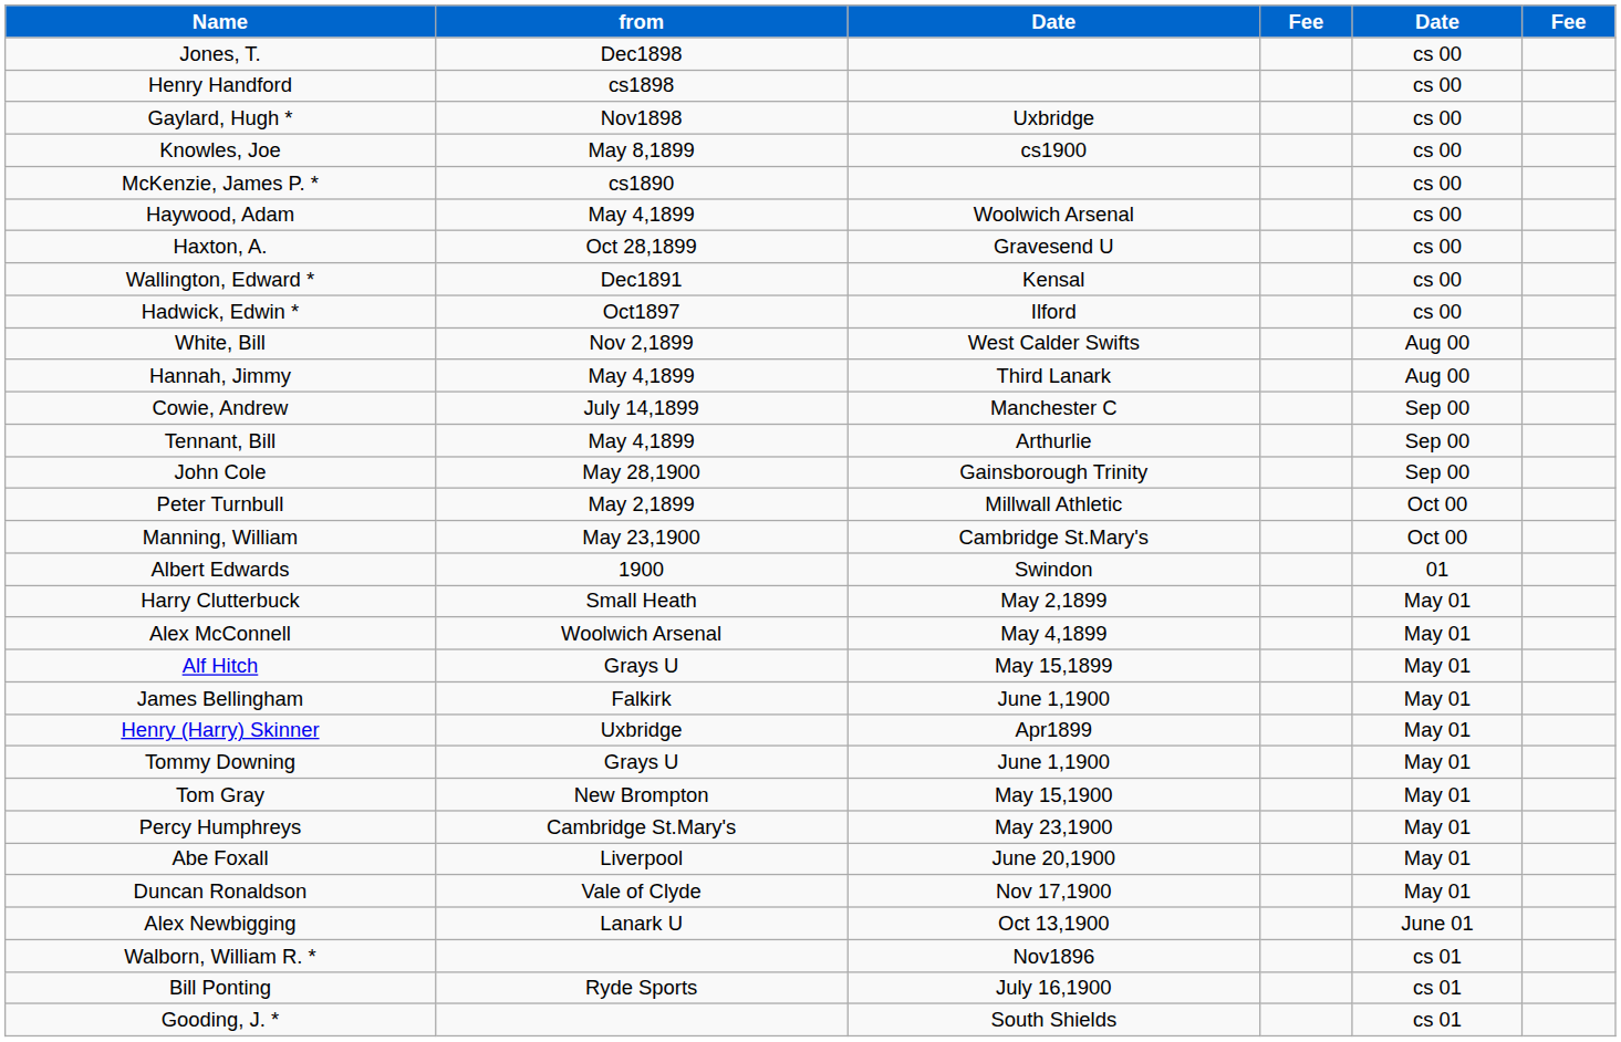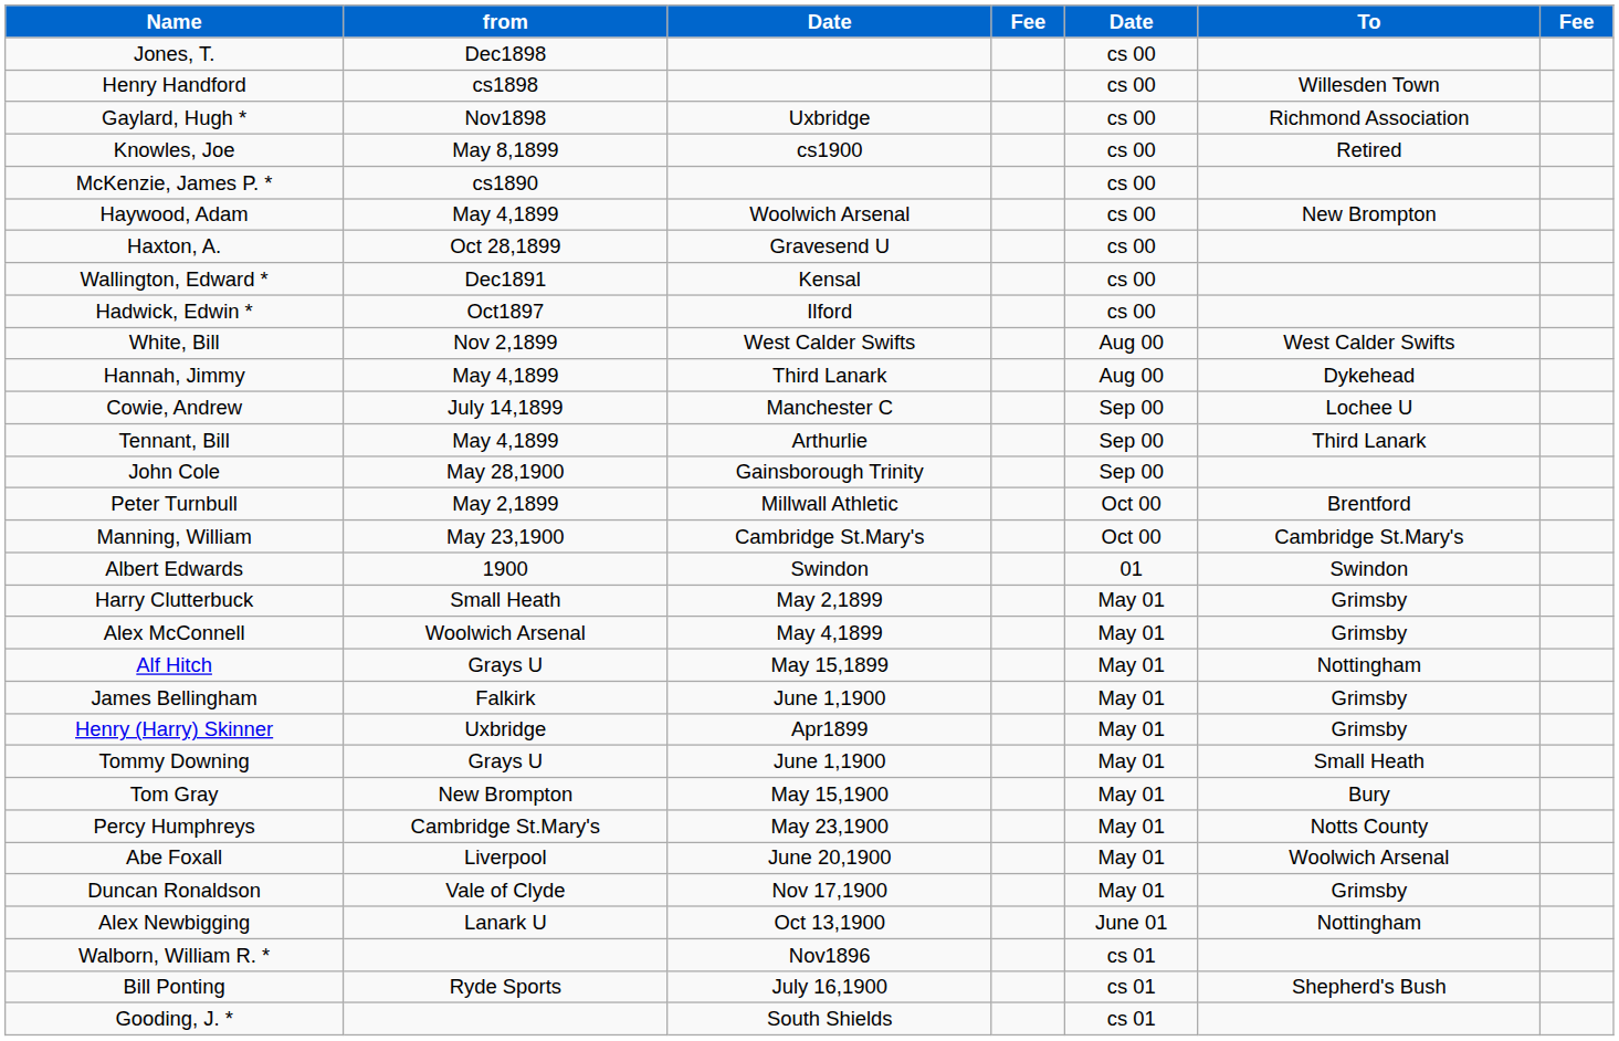 <table class="wikitable" style="text-align:center; font-size:90%; width:90%;">
 <tr>
 <th style="background:#0066CC; color:#FFFFFF; text-align:center;"><strong>Name</strong></th>
 <th style="background:#0066CC; color:#FFFFFF; text-align:center;">from</th>
 <th style="background:#0066CC; color:#FFFFFF; text-align:center;"><strong>Date</strong></th>
 <th style="background:#0066CC; color:#FFFFFF; text-align:center;"><strong>Fee</strong></th>
 <th style="background:#0066CC; color:#FFFFFF; text-align:center;"><strong>Date</strong></th>
+<th style="background:#0066CC; color:#FFFFFF; text-align:center;"><strong>To</strong></th>
 <th style="background:#0066CC; color:#FFFFFF; text-align:center;"><strong>Fee</strong></th>
 </tr>
 <tr>
 <td>Jones, T.</td>
 <td>Dec1898</td>
 <td></td>
 <td></td>
 <td>cs 00</td>
 <td></td>
+<td></td>
 </tr>
 <tr>
 <td>Henry Handford</td>
 <td>cs1898</td>
 <td></td>
 <td></td>
 <td>cs 00</td>
+<td>Willesden Town</td>
 <td></td>
 </tr>
 <tr>
 <td>Gaylard, Hugh *</td>
 <td>Nov1898</td>
 <td>Uxbridge</td>
 <td></td>
 <td>cs 00</td>
+<td>Richmond Association</td>
 <td></td>
 </tr>
 <tr>
 <td>Knowles, Joe</td>
 <td>May 8,1899</td>
 <td>cs1900</td>
 <td></td>
 <td>cs 00</td>
+<td>Retired</td>
 <td></td>
 </tr>
 <tr>
 <td>McKenzie, James P. *</td>
 <td>cs1890</td>
 <td></td>
 <td></td>
 <td>cs 00</td>
 <td></td>
+<td></td>
 </tr>
 <tr>
 <td>Haywood, Adam</td>
 <td>May 4,1899</td>
 <td>Woolwich Arsenal</td>
 <td></td>
 <td>cs 00</td>
+<td>New Brompton</td>
 <td></td>
 </tr>
 <tr>
 <td>Haxton, A.</td>
 <td>Oct 28,1899</td>
 <td>Gravesend U</td>
 <td></td>
 <td>cs 00</td>
 <td></td>
+<td></td>
 </tr>
 <tr>
 <td>Wallington, Edward *</td>
 <td>Dec1891</td>
 <td>Kensal</td>
 <td></td>
 <td>cs 00</td>
+<td></td>
 <td></td>
 </tr>
 <tr>
 <td>Hadwick, Edwin *</td>
 <td>Oct1897</td>
 <td>Ilford</td>
 <td></td>
 <td>cs 00</td>
 <td></td>
+<td></td>
 </tr>
 <tr>
 <td>White, Bill</td>
 <td>Nov 2,1899</td>
 <td>West Calder Swifts</td>
 <td></td>
 <td>Aug 00</td>
+<td>West Calder Swifts</td>
 <td></td>
 </tr>
 <tr>
 <td>Hannah, Jimmy</td>
 <td>May 4,1899</td>
 <td>Third Lanark</td>
 <td></td>
 <td>Aug 00</td>
+<td>Dykehead</td>
 <td></td>
 </tr>
 <tr>
 <td>Cowie, Andrew</td>
 <td>July 14,1899</td>
 <td>Manchester C</td>
 <td></td>
 <td>Sep 00</td>
+<td>Lochee U</td>
 <td></td>
 </tr>
 <tr>
 <td>Tennant, Bill</td>
 <td>May 4,1899</td>
 <td>Arthurlie</td>
 <td></td>
 <td>Sep 00</td>
+<td>Third Lanark</td>
 <td></td>
 </tr>
 <tr>
 <td>John Cole</td>
 <td>May 28,1900</td>
 <td>Gainsborough Trinity</td>
 <td></td>
 <td>Sep 00</td>
 <td></td>
+<td></td>
 </tr>
 <tr>
 <td>Peter Turnbull</td>
 <td>May 2,1899</td>
 <td>Millwall Athletic</td>
 <td></td>
 <td>Oct 00</td>
+<td>Brentford</td>
 <td></td>
 </tr>
 <tr>
 <td>Manning, William</td>
 <td>May 23,1900</td>
 <td>Cambridge St.Mary's</td>
 <td></td>
 <td>Oct 00</td>
+<td>Cambridge St.Mary's</td>
 <td></td>
 </tr>
 <tr>
 <td>Albert Edwards</td>
 <td>1900</td>
 <td>Swindon</td>
 <td></td>
 <td>01</td>
+<td>Swindon</td>
 <td></td>
 </tr>
 <tr>
 <td>Harry Clutterbuck</td>
 <td>Small Heath</td>
 <td>May 2,1899</td>
 <td></td>
 <td>May 01</td>
+<td>Grimsby</td>
 <td></td>
 </tr>
 <tr>
 <td>Alex McConnell</td>
 <td>Woolwich Arsenal</td>
 <td>May 4,1899</td>
 <td></td>
 <td>May 01</td>
+<td>Grimsby</td>
 <td></td>
 </tr>
 <tr>
 <td><a href='#'>Alf Hitch</a></td>
 <td>Grays U</td>
 <td>May 15,1899</td>
 <td></td>
 <td>May 01</td>
+<td>Nottingham</td>
 <td></td>
 </tr>
 <tr>
 <td>James Bellingham</td>
 <td>Falkirk</td>
 <td>June 1,1900</td>
 <td></td>
 <td>May 01</td>
+<td>Grimsby</td>
 <td></td>
 </tr>
 <tr>
 <td><a href='#'>Henry (Harry) Skinner</a></td>
 <td>Uxbridge</td>
 <td>Apr1899</td>
 <td></td>
 <td>May 01</td>
+<td>Grimsby</td>
 <td></td>
 </tr>
 <tr>
 <td>Tommy Downing</td>
 <td>Grays U</td>
 <td>June 1,1900</td>
 <td></td>
 <td>May 01</td>
+<td>Small Heath</td>
 <td></td>
 </tr>
 <tr>
 <td>Tom Gray</td>
 <td>New Brompton</td>
 <td>May 15,1900</td>
 <td></td>
 <td>May 01</td>
+<td>Bury</td>
 <td></td>
 </tr>
 <tr>
 <td>Percy Humphreys</td>
 <td>Cambridge St.Mary's</td>
 <td>May 23,1900</td>
 <td></td>
 <td>May 01</td>
+<td>Notts County</td>
 <td></td>
 </tr>
 <tr>
 <td>Abe Foxall</td>
 <td>Liverpool</td>
 <td>June 20,1900</td>
 <td></td>
 <td>May 01</td>
+<td>Woolwich Arsenal</td>
 <td></td>
 </tr>
 <tr>
 <td>Duncan Ronaldson</td>
 <td>Vale of Clyde</td>
 <td>Nov 17,1900</td>
 <td></td>
 <td>May 01</td>
+<td>Grimsby</td>
 <td></td>
 </tr>
 <tr>
 <td>Alex Newbigging</td>
 <td>Lanark U</td>
 <td>Oct 13,1900</td>
 <td></td>
 <td>June 01</td>
+<td>Nottingham</td>
 <td></td>
 </tr>
 <tr>
 <td>Walborn, William R. *</td>
 <td></td>
 <td>Nov1896</td>
 <td></td>
 <td>cs 01</td>
 <td></td>
+<td></td>
 </tr>
 <tr>
 <td>Bill Ponting</td>
 <td>Ryde Sports</td>
 <td>July 16,1900</td>
 <td></td>
 <td>cs 01</td>
+<td>Shepherd's Bush</td>
 <td></td>
 </tr>
 <tr>
 <td>Gooding, J. *</td>
 <td></td>
 <td>South Shields</td>
 <td></td>
 <td>cs 01</td>
 <td></td>
+<td></td>
 </tr>
 </table>
